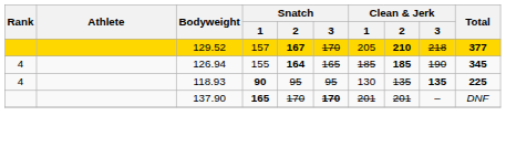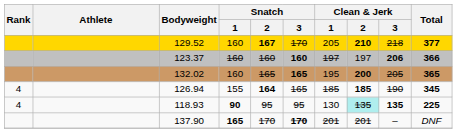 <table class="wikitable" style="text-align:center">
 <tr>
 <th rowspan=2>Rank</th>
 <th width=200 rowspan=2>Athlete</th>
 <th width=80 rowspan=2>Bodyweight</th>
 <th width=150 colspan=3>Snatch</th>
 <th width=150 colspan=3>Clean & Jerk</th>
 <th width=60 rowspan=2>Total</th>
 </tr>
 <tr>
 <th>1</th>
 <th>2</th>
 <th>3</th>
 <th>1</th>
 <th>2</th>
 <th>3</th>
 </tr>
 <tr bgcolor=gold>
 <td></td>
 <td align=left></td>
 <td>129.52</td>
-<td>157</td>
+<td>160</td>
 <td><strong>167</strong></td>
 <td><s>170</s></td>
 <td>205</td>
 <td><strong>210</strong></td>
 <td><s>218</s></td>
 <td><strong>377</strong></td>
+</tr>
+<tr bgcolor=silver>
+<td></td>
+<td align=left></td>
+<td>123.37</td>
+<td><s>160</s></td>
+<td><s>160</s></td>
+<td><strong>160</strong></td>
+<td><s>197</s></td>
+<td>197</td>
+<td><strong>206</strong></td>
+<td><strong>366</strong></td>
+</tr>
+<tr bgcolor=cc9966>
+<td></td>
+<td align=left></td>
+<td>132.02</td>
+<td>160</td>
+<td><s>165</s></td>
+<td><strong>165</strong></td>
+<td>195</td>
+<td><strong>200</strong></td>
+<td><s>205</s></td>
+<td><strong>365</strong></td>
 </tr>
 <tr>
 <td>4</td>
 <td align=left></td>
 <td>126.94</td>
 <td>155</td>
 <td><strong>164</strong></td>
 <td><s>165</s></td>
 <td><s>185</s></td>
 <td><strong>185</strong></td>
 <td><s>190</s></td>
 <td><strong>345</strong></td>
 </tr>
 <tr>
 <td>4</td>
 <td align=left></td>
 <td>118.93</td>
 <td><strong>90</strong></td>
 <td><s>95</s></td>
 <td><s>95</s></td>
 <td>130</td>
-<td><s>135</s></td>
+<td style="background: paleturquoise;"><s>135</s></td>
 <td><strong>135</strong></td>
 <td><strong>225</strong></td>
 </tr>
 <tr>
 <td></td>
 <td align=left></td>
 <td>137.90</td>
 <td><strong>165</strong></td>
 <td><s>170</s></td>
 <td><strong><s>170</s></strong></td>
 <td><s>201</s></td>
 <td><s>201</s></td>
 <td>–</td>
 <td><em>DNF</em></td>
 </tr>
 <tr>
 </tr>
 </table>
